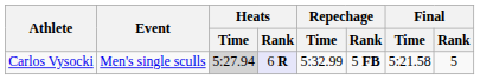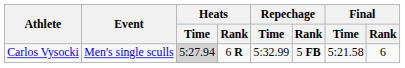 <table class="wikitable" style="font-size:90%">
 <tr>
 <th rowspan="2">Athlete</th>
 <th rowspan="2">Event</th>
 <th colspan="2">Heats</th>
 <th colspan="2">Repechage</th>
 <th colspan="2">Final</th>
 </tr>
 <tr>
 <th>Time</th>
 <th>Rank</th>
 <th>Time</th>
 <th>Rank</th>
 <th>Time</th>
 <th>Rank</th>
 </tr>
 <tr align=center>
 <td align=left><a href='#'>Carlos Vysocki</a></td>
 <td align=left><a href='#'>Men's single sculls</a></td>
 <td style="background: lightgrey;">5:27.94</td>
-<td style="background: lavender;">6 <strong>R</strong></td>
+<td>6 <strong>R</strong></td>
 <td>5:32.99</td>
 <td>5 <strong>FB</strong></td>
 <td>5:21.58</td>
-<td>5</td>
+<td>6</td>
 </tr>
 </table>
